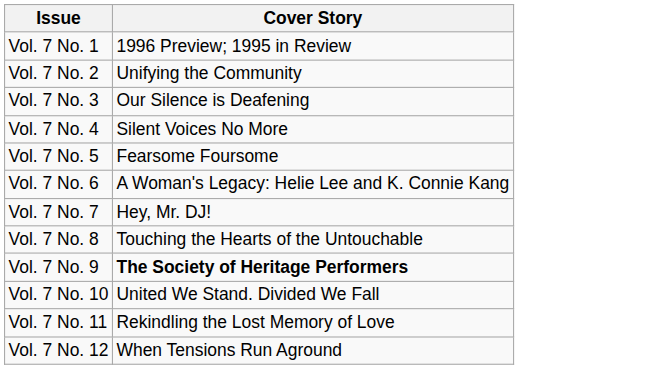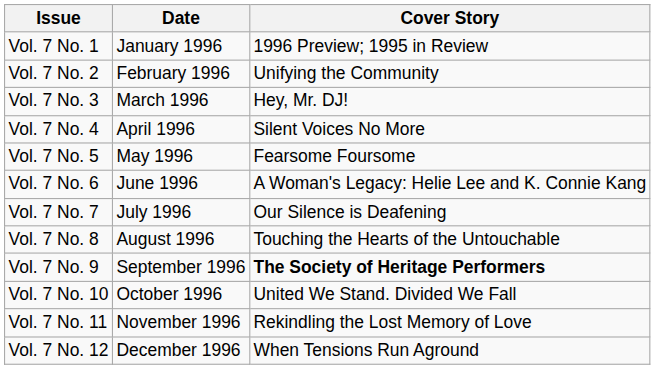 <table class="wikitable">
 <tr>
 <th>Issue</th>
+<th>Date</th>
 <th>Cover Story</th>
 </tr>
 <tr>
 <td>Vol. 7 No. 1</td>
+<td>January 1996</td>
 <td>1996 Preview; 1995 in Review</td>
 </tr>
 <tr>
 <td>Vol. 7 No. 2</td>
+<td>February 1996</td>
 <td>Unifying the Community</td>
 </tr>
 <tr>
 <td>Vol. 7 No. 3</td>
-<td>Our Silence is Deafening</td>
+<td>March 1996</td>
+<td>Hey, Mr. DJ!</td>
 </tr>
 <tr>
 <td>Vol. 7 No. 4</td>
+<td>April 1996</td>
 <td>Silent Voices No More</td>
 </tr>
 <tr>
 <td>Vol. 7 No. 5</td>
+<td>May 1996</td>
 <td>Fearsome Foursome</td>
 </tr>
 <tr>
 <td>Vol. 7 No. 6</td>
+<td>June 1996</td>
 <td>A Woman's Legacy: Helie Lee and K. Connie Kang</td>
 </tr>
 <tr>
 <td>Vol. 7 No. 7</td>
-<td>Hey, Mr. DJ!</td>
+<td>July 1996</td>
+<td>Our Silence is Deafening</td>
 </tr>
 <tr>
 <td>Vol. 7 No. 8</td>
+<td>August 1996</td>
 <td>Touching the Hearts of the Untouchable</td>
 </tr>
 <tr>
 <td>Vol. 7 No. 9</td>
+<td>September 1996</td>
 <td><strong>The Society of Heritage Performers</strong></td>
 </tr>
 <tr>
 <td>Vol. 7 No. 10</td>
+<td>October 1996</td>
 <td>United We Stand. Divided We Fall</td>
 </tr>
 <tr>
 <td>Vol. 7 No. 11</td>
+<td>November 1996</td>
 <td>Rekindling the Lost Memory of Love</td>
 </tr>
 <tr>
 <td>Vol. 7 No. 12</td>
+<td>December 1996</td>
 <td>When Tensions Run Aground</td>
 </tr>
 </table>
